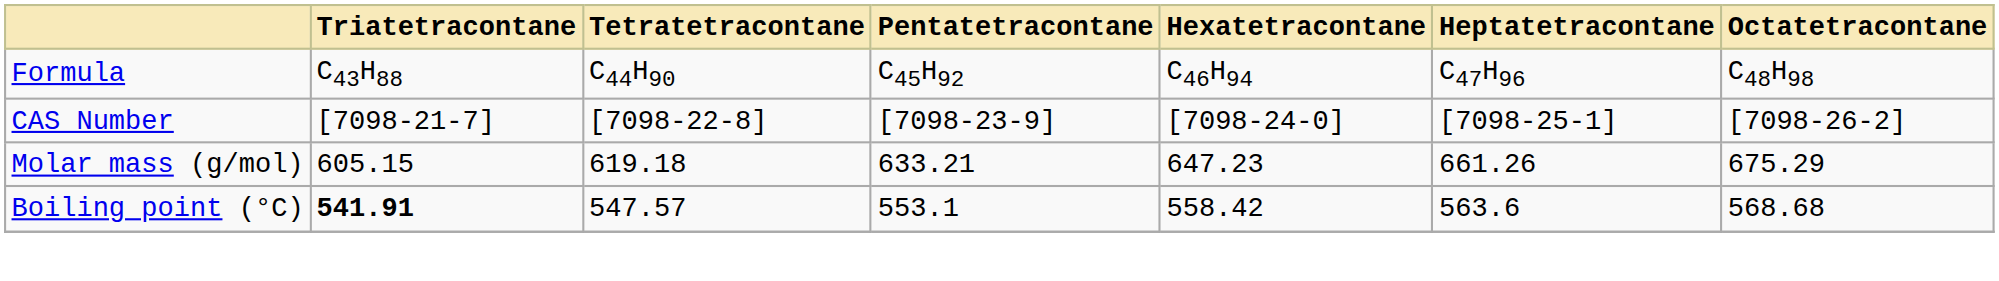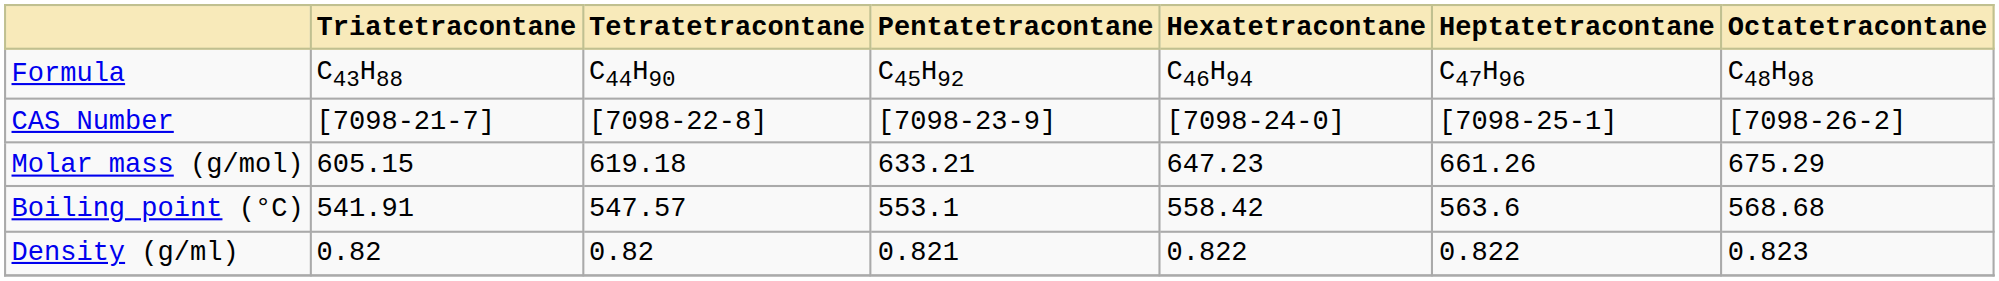 <table class="wikitable" border="1" style="float: center; clear: center; margin: 0 0 1em 1em; border-collapse: collapse;">
 <tr>
 <th cellspacing="3" style="border: 1px solid #C0C090; background-color: #F8EABA; margin-bottom: 3px;"></th>
 <th cellspacing="3" style="border: 1px solid #C0C090; background-color: #F8EABA; margin-bottom: 3px;">Triatetracontane</th>
 <th cellspacing="3" style="border: 1px solid #C0C090; background-color: #F8EABA; margin-bottom: 3px;">Tetratetracontane</th>
 <th cellspacing="3" style="border: 1px solid #C0C090; background-color: #F8EABA; margin-bottom: 3px;">Pentatetracontane</th>
 <th cellspacing="3" style="border: 1px solid #C0C090; background-color: #F8EABA; margin-bottom: 3px;">Hexatetracontane</th>
 <th cellspacing="3" style="border: 1px solid #C0C090; background-color: #F8EABA; margin-bottom: 3px;">Heptatetracontane</th>
 <th cellspacing="3" style="border: 1px solid #C0C090; background-color: #F8EABA; margin-bottom: 3px;">Octatetracontane</th>
 </tr>
 <tr>
 <td><a href='#'>Formula</a></td>
 <td>C<sub>43</sub>H<sub>88</sub></td>
 <td>C<sub>44</sub>H<sub>90</sub></td>
 <td>C<sub>45</sub>H<sub>92</sub></td>
 <td>C<sub>46</sub>H<sub>94</sub></td>
 <td>C<sub>47</sub>H<sub>96</sub></td>
 <td>C<sub>48</sub>H<sub>98</sub></td>
 </tr>
 <tr>
 <td><a href='#'>CAS Number</a></td>
 <td>[7098-21-7]</td>
 <td>[7098-22-8]</td>
 <td>[7098-23-9]</td>
 <td>[7098-24-0]</td>
 <td>[7098-25-1]</td>
 <td>[7098-26-2]</td>
 </tr>
 <tr>
 <td><a href='#'>Molar mass</a> (g/mol)</td>
 <td>605.15</td>
 <td>619.18</td>
 <td>633.21</td>
 <td>647.23</td>
 <td>661.26</td>
 <td>675.29</td>
 </tr>
 <tr>
 <td><a href='#'>Boiling point</a> (°C)</td>
-<td><strong>541.91</strong></td>
+<td>541.91</td>
 <td>547.57</td>
 <td>553.1</td>
 <td>558.42</td>
 <td>563.6</td>
 <td>568.68</td>
 </tr>
 <tr>
+<td><a href='#'>Density</a> (g/ml)</td>
+<td>0.82</td>
+<td>0.82</td>
+<td>0.821</td>
+<td>0.822</td>
+<td>0.822</td>
+<td>0.823</td>
+</tr>
+<tr>
 </tr>
 </table>
